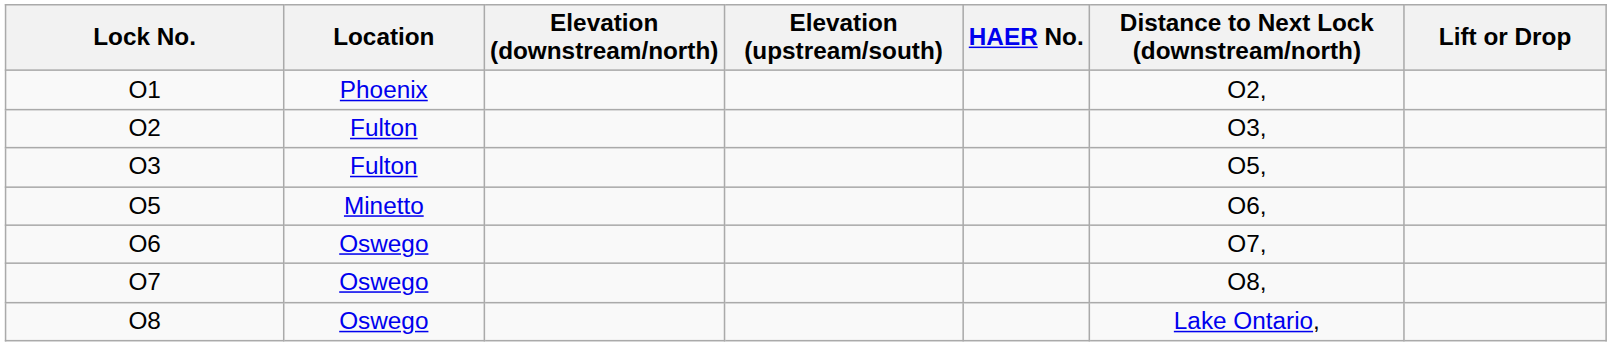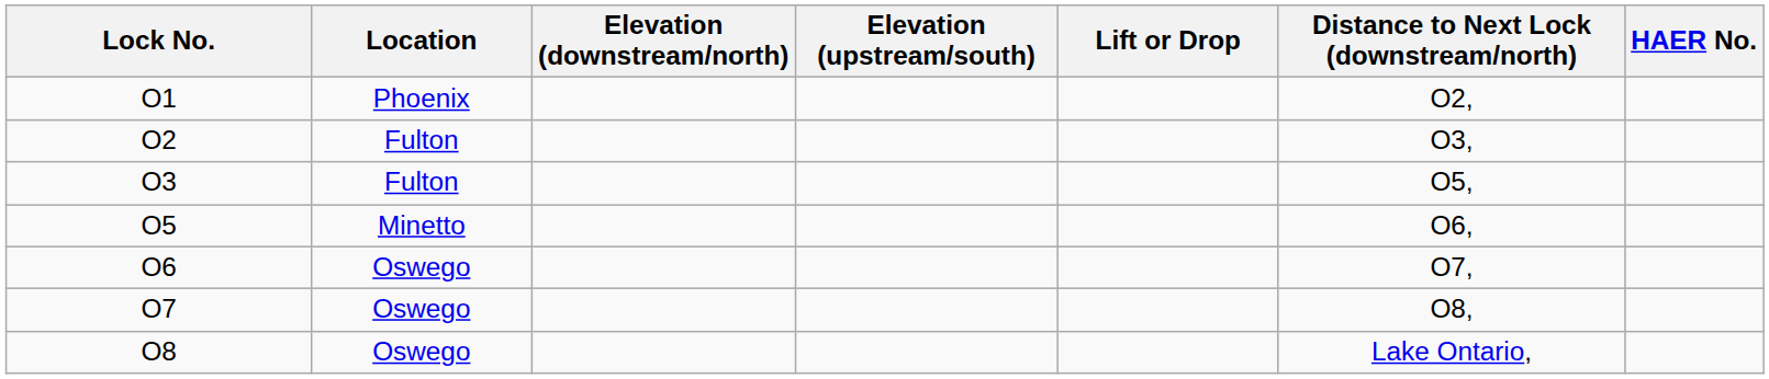 <table class="wikitable" style="margin:1em auto; text-align:center">
 <tr>
 <th width="175";>Lock No.</th>
 <th width="125">Location</th>
 <th width="150">Elevation<br>(downstream/north)</th>
 <th width="150">Elevation<br>(upstream/south)</th>
+<th width="125">Lift or Drop</th>
+<th width="200">Distance to Next Lock<br>(downstream/north)</th>
 <th><a href='#'>HAER</a> No.</th>
-<th width="200">Distance to Next Lock<br>(downstream/north)</th>
-<th width="125">Lift or Drop</th>
 </tr>
 <tr>
 <td>O1</td>
 <td><a href='#'>Phoenix</a></td>
 <td></td>
 <td></td>
 <td></td>
 <td>O2, </td>
 <td></td>
 </tr>
 <tr>
 <td>O2</td>
 <td><a href='#'>Fulton</a></td>
 <td></td>
 <td></td>
 <td></td>
 <td>O3, </td>
 <td></td>
 </tr>
 <tr>
 <td>O3</td>
 <td><a href='#'>Fulton</a></td>
 <td></td>
 <td></td>
 <td></td>
 <td>O5, </td>
 <td></td>
 </tr>
 <tr>
 <td>O5</td>
 <td><a href='#'>Minetto</a></td>
 <td></td>
 <td></td>
 <td></td>
 <td>O6, </td>
 <td></td>
 </tr>
 <tr>
 <td>O6</td>
 <td><a href='#'>Oswego</a></td>
 <td></td>
 <td></td>
 <td></td>
 <td>O7, </td>
 <td></td>
 </tr>
 <tr>
 <td>O7</td>
 <td><a href='#'>Oswego</a></td>
 <td></td>
 <td></td>
 <td></td>
 <td>O8, </td>
 <td></td>
 </tr>
 <tr>
 <td>O8</td>
 <td><a href='#'>Oswego</a></td>
 <td></td>
 <td></td>
 <td></td>
 <td><a href='#'>Lake Ontario</a>, </td>
 <td></td>
 </tr>
 </table>
